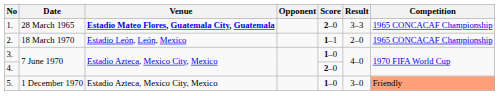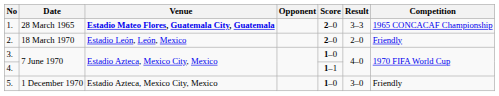 <table class="wikitable" style="font-size:85%;">
 <tr>
 <th>No</th>
 <th>Date</th>
 <th>Venue</th>
 <th>Opponent</th>
 <th>Score</th>
 <th>Result</th>
 <th>Competition</th>
 </tr>
 <tr>
 <td>1.</td>
 <td>28 March 1965</td>
 <td><strong><a href='#'>Estadio Mateo Flores</a>, <a href='#'>Guatemala City</a>, <a href='#'>Guatemala</a></strong></td>
 <td></td>
 <td align=center><strong>2</strong>–0</td>
 <td align=center>3–3</td>
 <td><a href='#'>1965 CONCACAF Championship</a></td>
 </tr>
 <tr>
 <td>2.</td>
 <td>18 March 1970</td>
 <td><a href='#'>Estadio León</a>, <a href='#'>León</a>, <a href='#'>Mexico</a></td>
 <td></td>
-<td align=center><strong>1</strong>–1</td>
+<td align=center><strong>2</strong>–0</td>
 <td align=center>2–0</td>
-<td><a href='#'>1965 CONCACAF Championship</a></td>
+<td><a href='#'>Friendly</a></td>
 </tr>
 <tr>
 <td>3.</td>
 <td rowspan="2">7 June 1970</td>
 <td rowspan="2"><a href='#'>Estadio Azteca</a>, <a href='#'>Mexico City</a>, <a href='#'>Mexico</a></td>
 <td rowspan="2"></td>
 <td align=center><strong>1</strong>–0</td>
 <td rowspan="2" style="text-align:center">4–0</td>
 <td rowspan="2"><a href='#'>1970 FIFA World Cup</a></td>
 </tr>
 <tr>
 <td>4.</td>
-<td align=center><strong>2</strong>–0</td>
+<td align=center><strong>1</strong>–1</td>
 </tr>
 <tr>
 <td>5.</td>
 <td>1 December 1970</td>
 <td>Estadio Azteca, Mexico City, Mexico</td>
 <td></td>
 <td align=center><strong>1</strong>–0</td>
 <td align=center>3–0</td>
-<td style="background: lightsalmon;">Friendly</td>
+<td>Friendly</td>
 </tr>
 </table>
